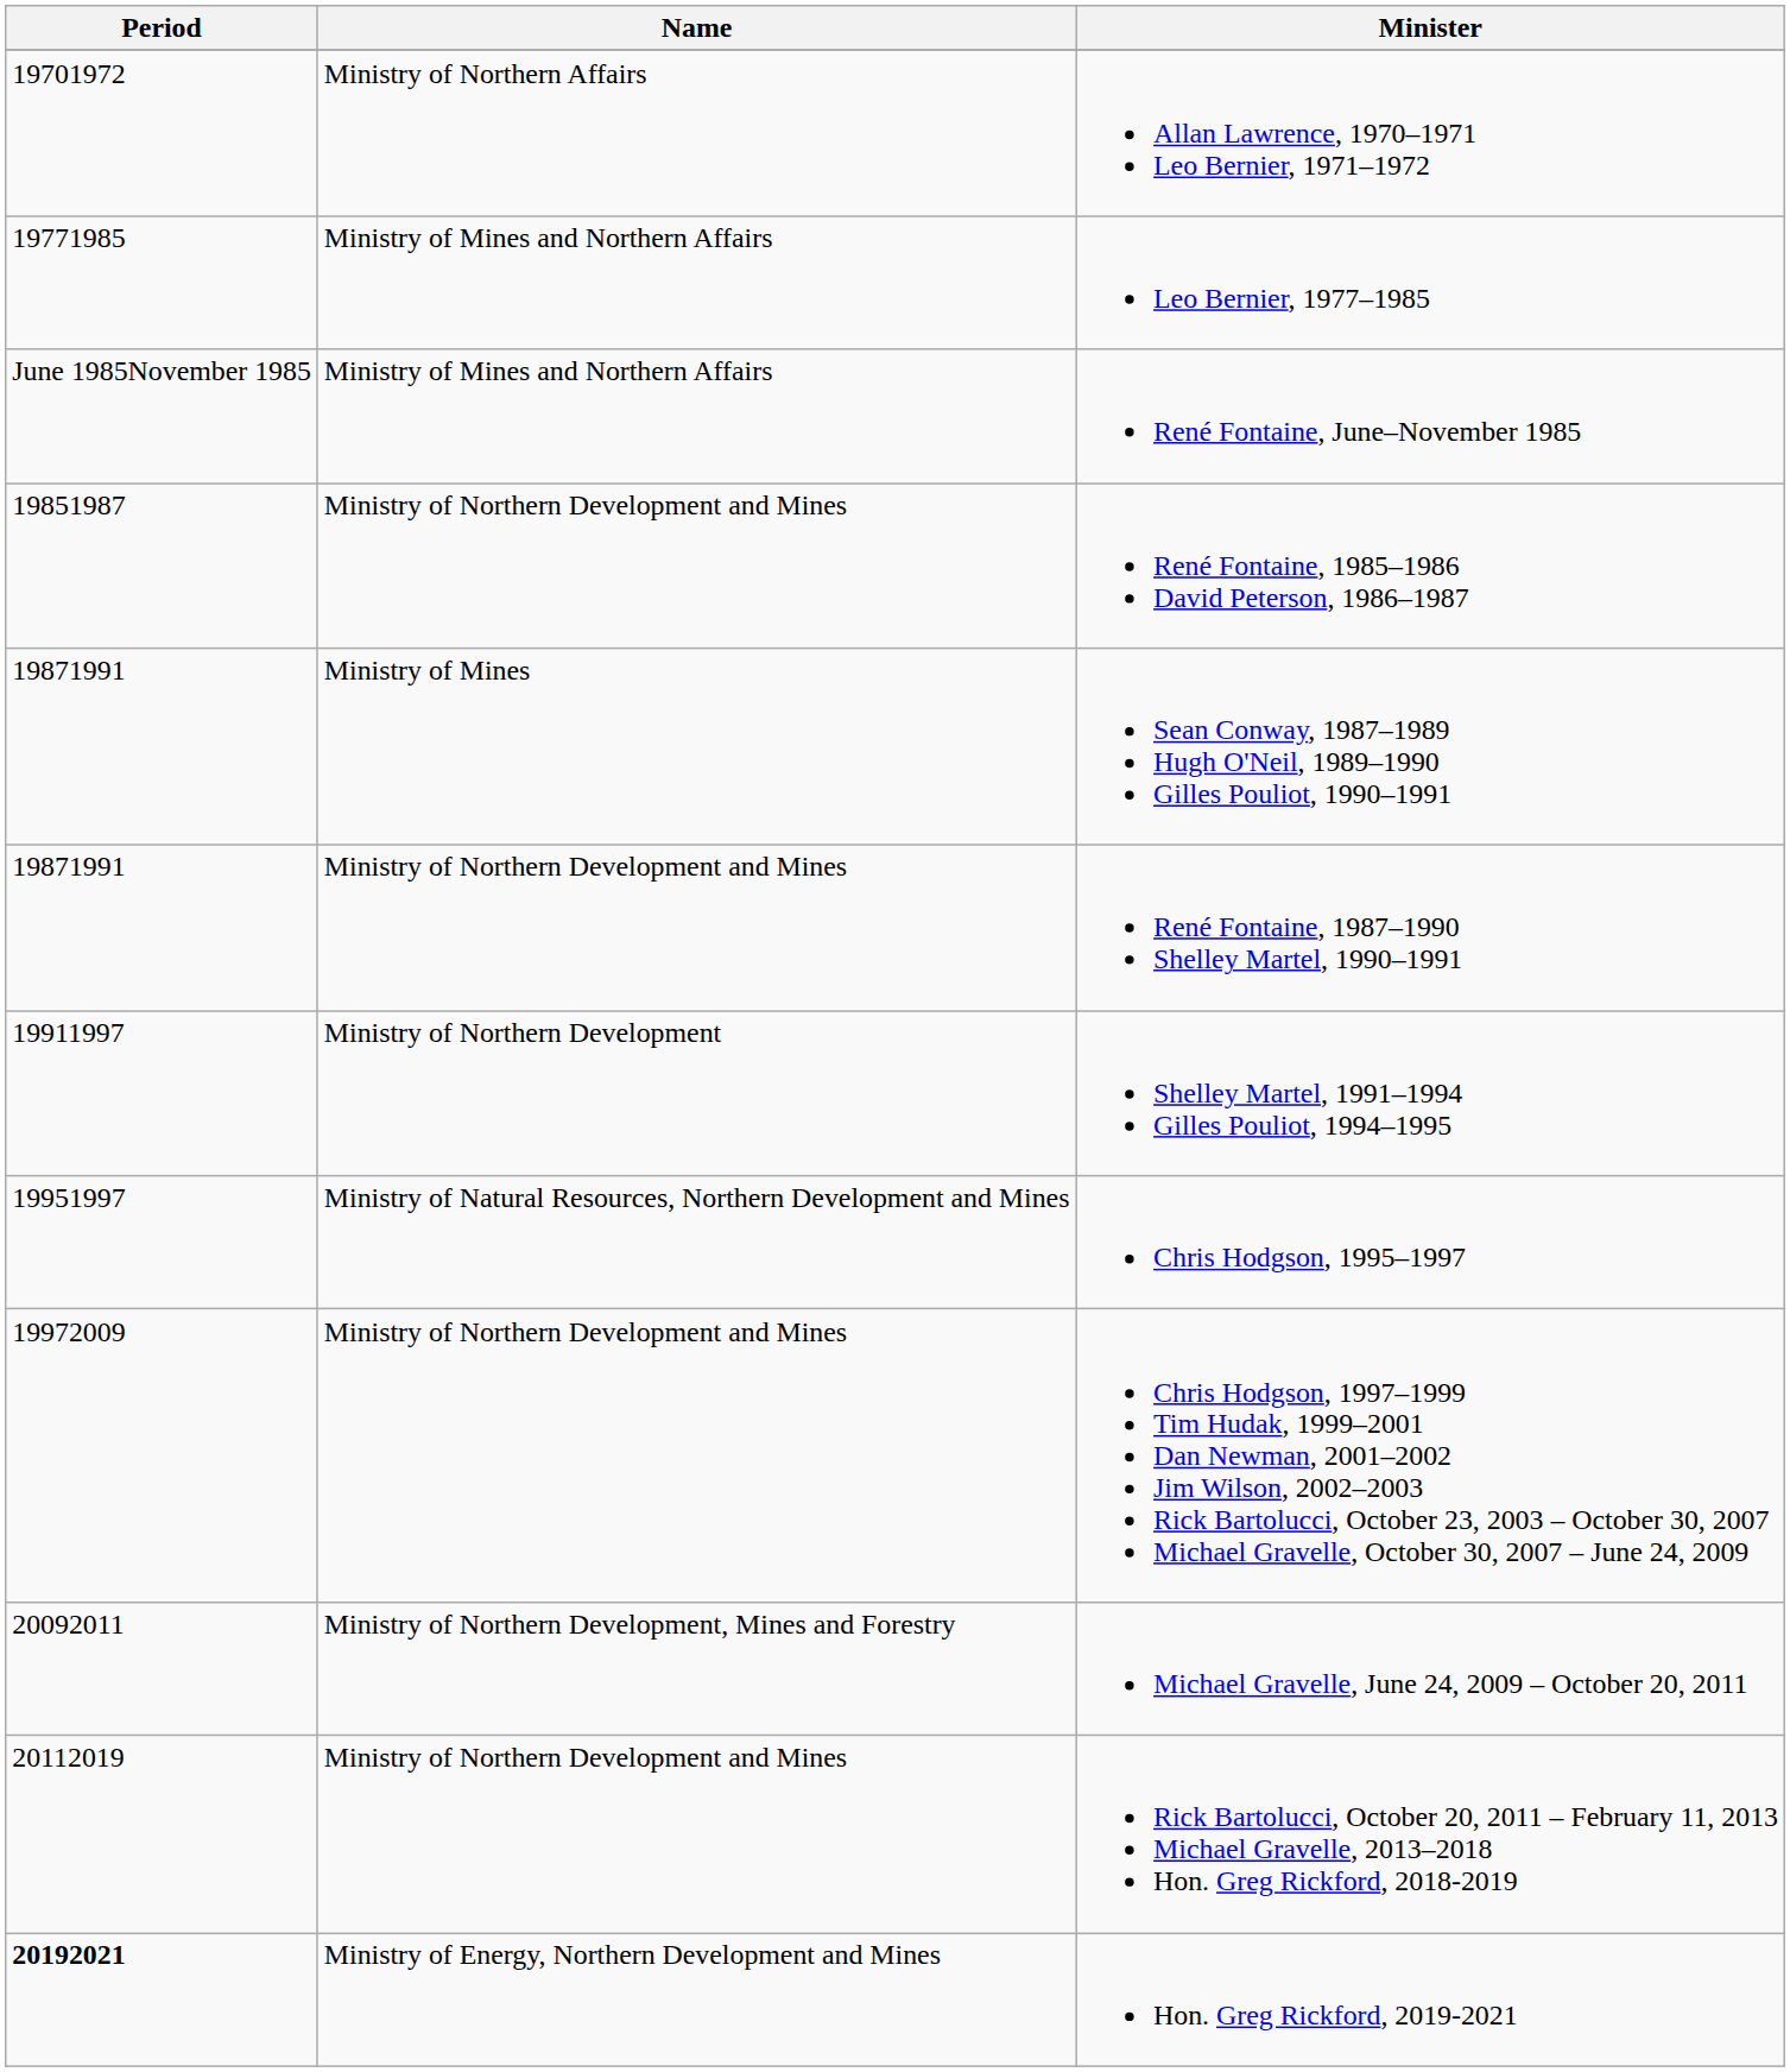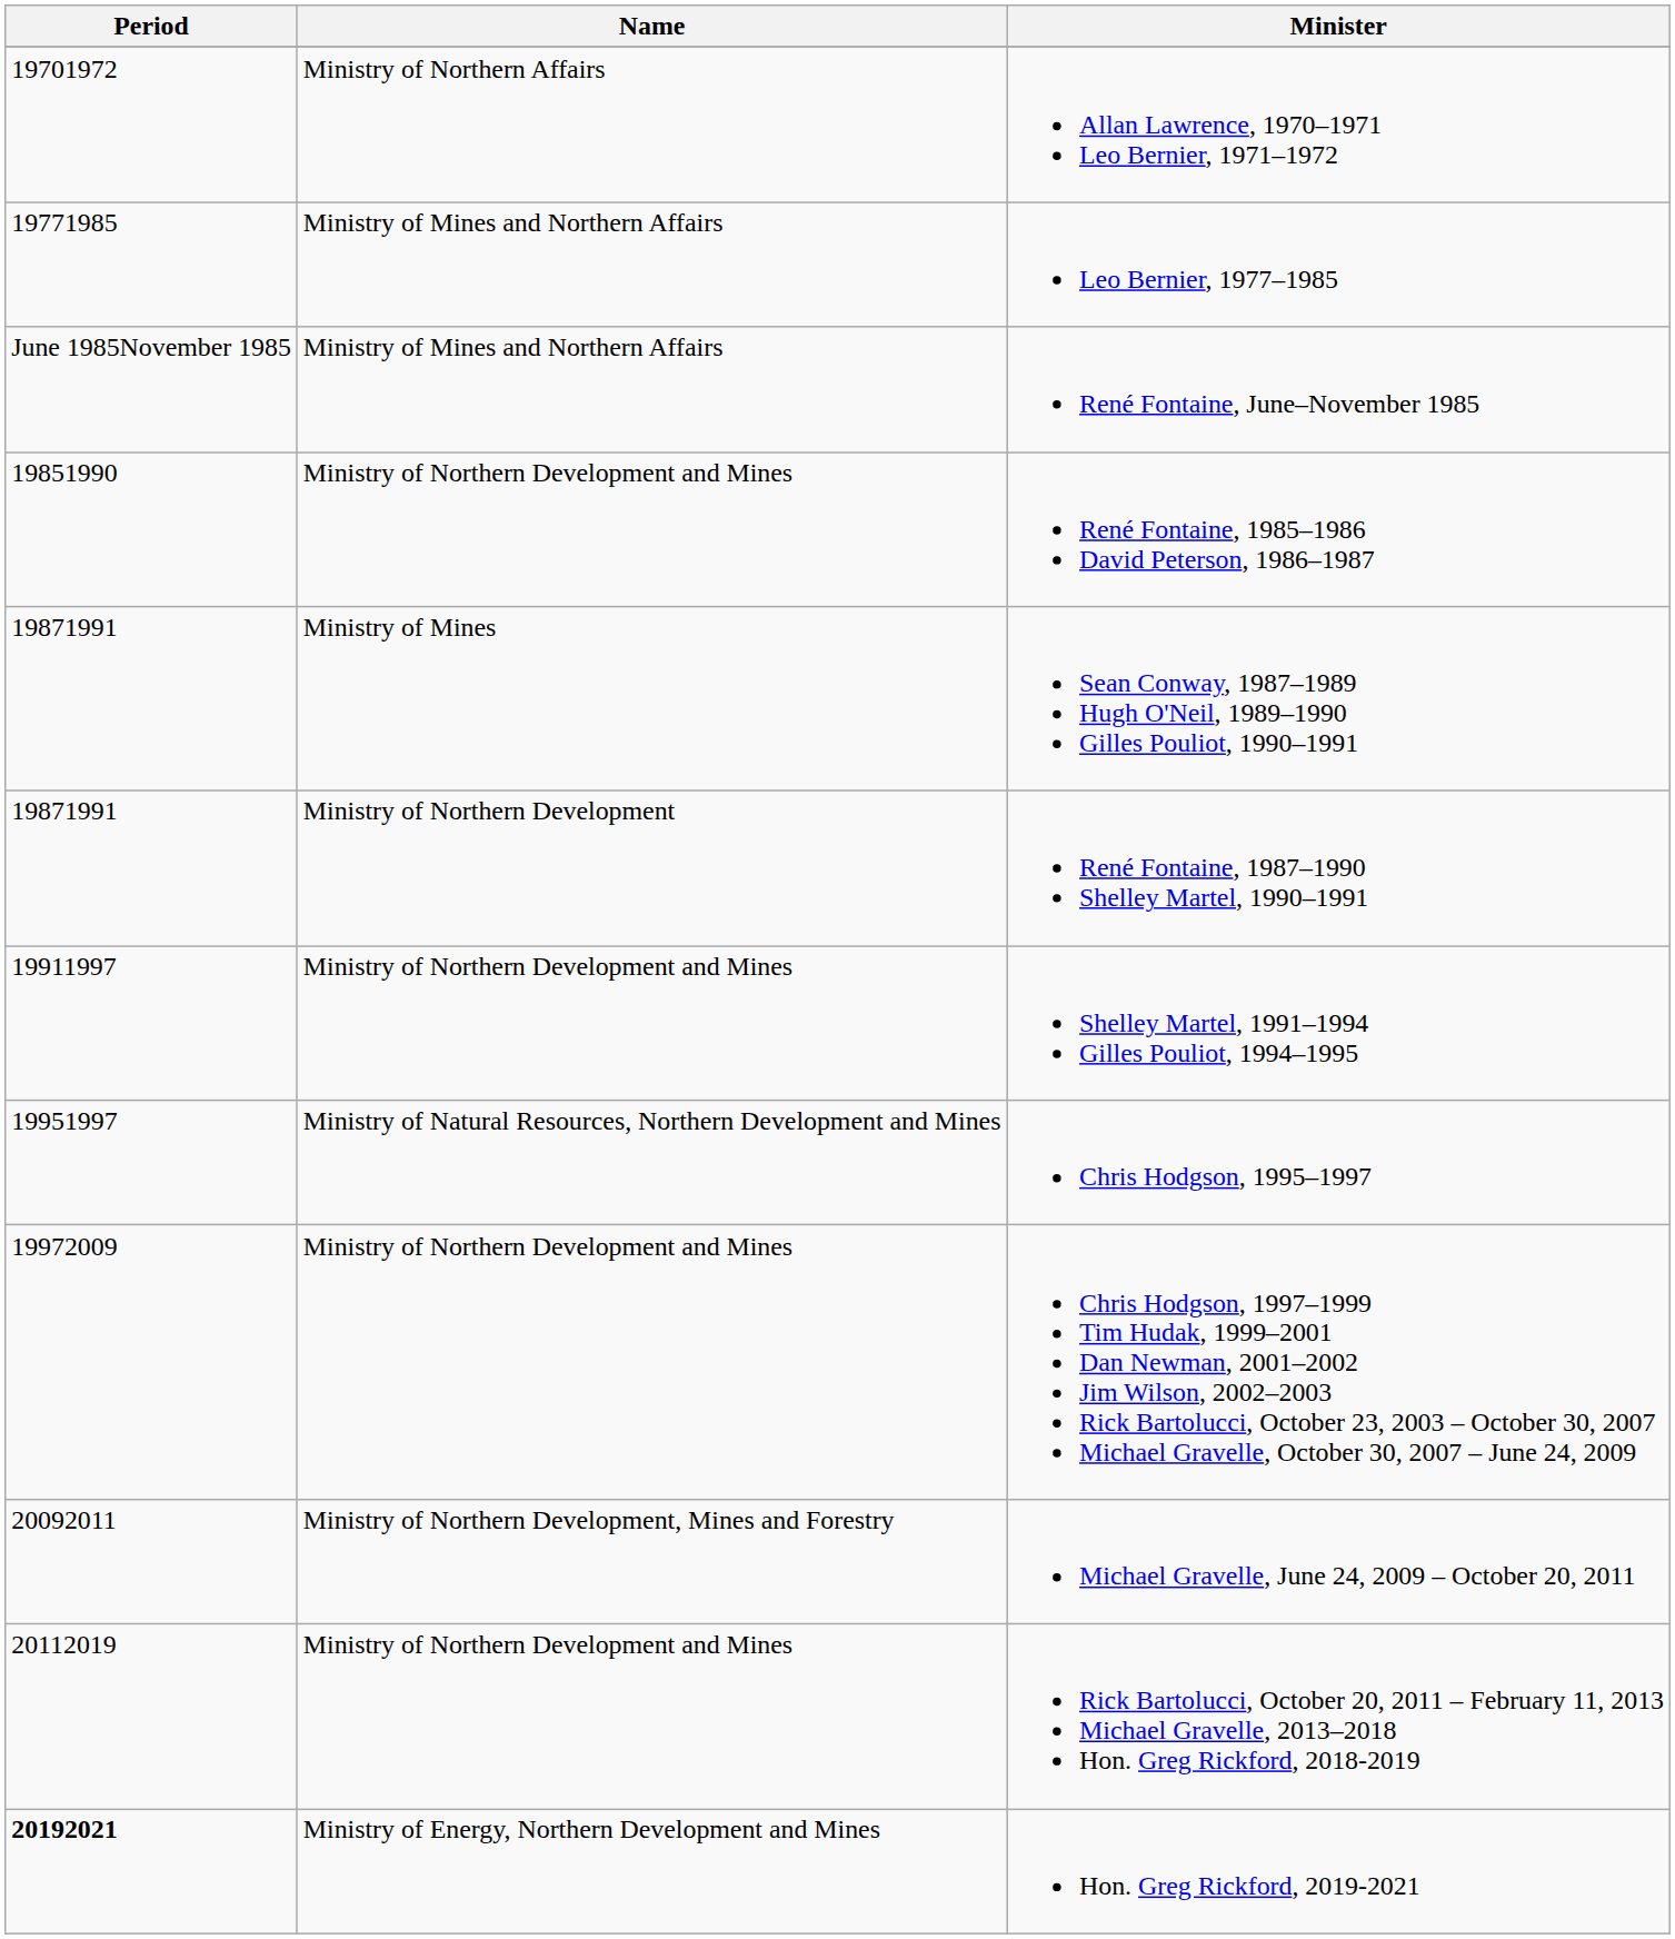 <table class="wikitable">
 <tr>
 <th>Period</th>
 <th>Name</th>
 <th>Minister</th>
 </tr>
 <tr valign = "top">
 </tr>
 <tr valign = "top">
 <td>19701972</td>
 <td>Ministry of Northern Affairs</td>
 <td><br><ul><li><a href='#'>Allan Lawrence</a>, 1970–1971</li><li><a href='#'>Leo Bernier</a>, 1971–1972</li></ul></td>
 </tr>
 <tr valign = "top">
 <td>19771985</td>
 <td>Ministry of Mines and Northern Affairs</td>
 <td><br><ul><li><a href='#'>Leo Bernier</a>, 1977–1985</li></ul></td>
 </tr>
 <tr valign = "top">
 <td>June 1985November 1985</td>
 <td>Ministry of Mines and Northern Affairs</td>
 <td><br><ul><li><a href='#'>René Fontaine</a>, June–November 1985</li></ul></td>
 </tr>
 <tr valign = "top">
-<td>19851987</td>
+<td>19851990</td>
 <td>Ministry of Northern Development and Mines</td>
 <td><br><ul><li><a href='#'>René Fontaine</a>, 1985–1986</li><li><a href='#'>David Peterson</a>, 1986–1987</li></ul></td>
 </tr>
 <tr valign = "top">
 <td>19871991</td>
 <td>Ministry of Mines</td>
 <td><br><ul><li><a href='#'>Sean Conway</a>, 1987–1989</li><li><a href='#'>Hugh O'Neil</a>, 1989–1990</li><li><a href='#'>Gilles Pouliot</a>, 1990–1991</li></ul></td>
 </tr>
 <tr valign = "top">
 <td>19871991</td>
-<td>Ministry of Northern Development and Mines</td>
+<td>Ministry of Northern Development</td>
 <td><br><ul><li><a href='#'>René Fontaine</a>, 1987–1990</li><li><a href='#'>Shelley Martel</a>, 1990–1991</li></ul></td>
 </tr>
 <tr valign = "top">
 <td>19911997</td>
-<td>Ministry of Northern Development</td>
+<td>Ministry of Northern Development and Mines</td>
 <td><br><ul><li><a href='#'>Shelley Martel</a>, 1991–1994</li><li><a href='#'>Gilles Pouliot</a>, 1994–1995</li></ul></td>
 </tr>
 <tr valign = "top">
 <td>19951997</td>
 <td>Ministry of Natural Resources, Northern Development and Mines</td>
 <td><br><ul><li><a href='#'>Chris Hodgson</a>, 1995–1997</li></ul></td>
 </tr>
 <tr valign = "top">
 <td>19972009</td>
 <td>Ministry of Northern Development and Mines</td>
 <td><br><ul><li><a href='#'>Chris Hodgson</a>, 1997–1999</li><li><a href='#'>Tim Hudak</a>, 1999–2001</li><li><a href='#'>Dan Newman</a>, 2001–2002</li><li><a href='#'>Jim Wilson</a>, 2002–2003</li><li><a href='#'>Rick Bartolucci</a>, October 23, 2003 – October 30, 2007</li><li><a href='#'>Michael Gravelle</a>, October 30, 2007 – June 24, 2009</li></ul></td>
 </tr>
 <tr valign = "top">
 <td>20092011</td>
 <td>Ministry of Northern Development, Mines and Forestry</td>
 <td><br><ul><li><a href='#'>Michael Gravelle</a>, June 24, 2009 – October 20, 2011</li></ul></td>
 </tr>
 <tr valign = "top">
 <td>20112019</td>
 <td>Ministry of Northern Development and Mines</td>
 <td><br><ul><li><a href='#'>Rick Bartolucci</a>, October 20, 2011 – February 11, 2013</li><li><a href='#'>Michael Gravelle</a>, 2013–2018</li><li>Hon. <a href='#'>Greg Rickford</a>, 2018-2019</li></ul></td>
 </tr>
 <tr valign = "top">
 <td><strong>20192021</strong></td>
 <td>Ministry of Energy, Northern Development and Mines</td>
 <td><br><ul><li>Hon. <a href='#'>Greg Rickford</a>, 2019-2021</li></ul></td>
 </tr>
 </table>
